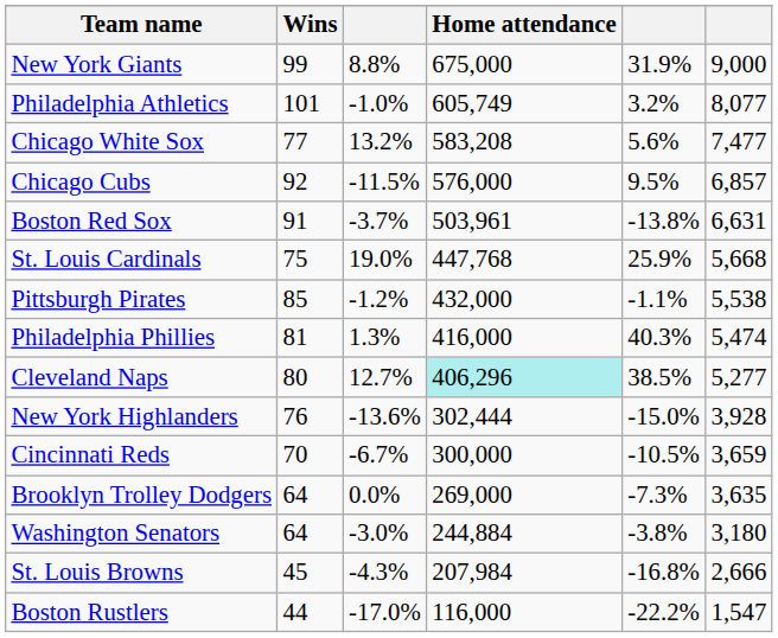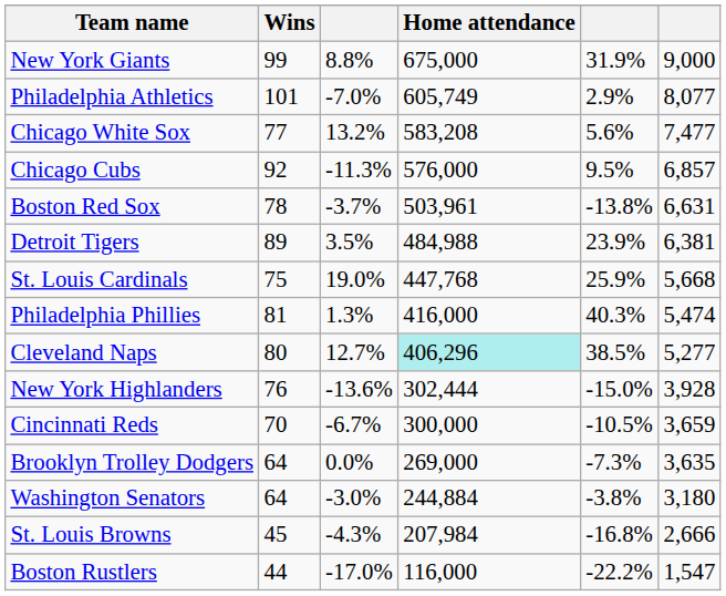 <table class="wikitable sortable">
 <tr style="text-align:center; font-size:larger;">
 </tr>
 <tr>
 <th>Team name</th>
 <th>Wins</th>
 <th></th>
 <th>Home attendance</th>
 <th></th>
 <th></th>
 </tr>
 <tr>
 <td><a href='#'>New York Giants</a></td>
 <td>99</td>
 <td>8.8%</td>
 <td>675,000</td>
 <td>31.9%</td>
 <td>9,000</td>
 </tr>
 <tr>
 <td><a href='#'>Philadelphia Athletics</a></td>
 <td>101</td>
-<td>-1.0%</td>
+<td>-7.0%</td>
 <td>605,749</td>
-<td>3.2%</td>
+<td>2.9%</td>
 <td>8,077</td>
 </tr>
 <tr>
 <td><a href='#'>Chicago White Sox</a></td>
 <td>77</td>
 <td>13.2%</td>
 <td>583,208</td>
 <td>5.6%</td>
 <td>7,477</td>
 </tr>
 <tr>
 <td><a href='#'>Chicago Cubs</a></td>
 <td>92</td>
-<td>-11.5%</td>
+<td>-11.3%</td>
 <td>576,000</td>
 <td>9.5%</td>
 <td>6,857</td>
 </tr>
 <tr>
 <td><a href='#'>Boston Red Sox</a></td>
-<td>91</td>
+<td>78</td>
 <td>-3.7%</td>
 <td>503,961</td>
 <td>-13.8%</td>
 <td>6,631</td>
+</tr>
+<tr>
+<td><a href='#'>Detroit Tigers</a></td>
+<td>89</td>
+<td>3.5%</td>
+<td>484,988</td>
+<td>23.9%</td>
+<td>6,381</td>
 </tr>
 <tr>
 <td><a href='#'>St. Louis Cardinals</a></td>
 <td>75</td>
 <td>19.0%</td>
 <td>447,768</td>
 <td>25.9%</td>
 <td>5,668</td>
-</tr>
-<tr>
-<td><a href='#'>Pittsburgh Pirates</a></td>
-<td>85</td>
-<td>-1.2%</td>
-<td>432,000</td>
-<td>-1.1%</td>
-<td>5,538</td>
 </tr>
 <tr>
 <td><a href='#'>Philadelphia Phillies</a></td>
 <td>81</td>
 <td>1.3%</td>
 <td>416,000</td>
 <td>40.3%</td>
 <td>5,474</td>
 </tr>
 <tr>
 <td><a href='#'>Cleveland Naps</a></td>
 <td>80</td>
 <td>12.7%</td>
 <td style="background: paleturquoise;">406,296</td>
 <td>38.5%</td>
 <td>5,277</td>
 </tr>
 <tr>
 <td><a href='#'>New York Highlanders</a></td>
 <td>76</td>
 <td>-13.6%</td>
 <td>302,444</td>
 <td>-15.0%</td>
 <td>3,928</td>
 </tr>
 <tr>
 <td><a href='#'>Cincinnati Reds</a></td>
 <td>70</td>
 <td>-6.7%</td>
 <td>300,000</td>
 <td>-10.5%</td>
 <td>3,659</td>
 </tr>
 <tr>
 <td><a href='#'>Brooklyn Trolley Dodgers</a></td>
 <td>64</td>
 <td>0.0%</td>
 <td>269,000</td>
 <td>-7.3%</td>
 <td>3,635</td>
 </tr>
 <tr>
 <td><a href='#'>Washington Senators</a></td>
 <td>64</td>
 <td>-3.0%</td>
 <td>244,884</td>
 <td>-3.8%</td>
 <td>3,180</td>
 </tr>
 <tr>
 <td><a href='#'>St. Louis Browns</a></td>
 <td>45</td>
 <td>-4.3%</td>
 <td>207,984</td>
 <td>-16.8%</td>
 <td>2,666</td>
 </tr>
 <tr>
 <td><a href='#'>Boston Rustlers</a></td>
 <td>44</td>
 <td>-17.0%</td>
 <td>116,000</td>
 <td>-22.2%</td>
 <td>1,547</td>
 </tr>
 </table>
